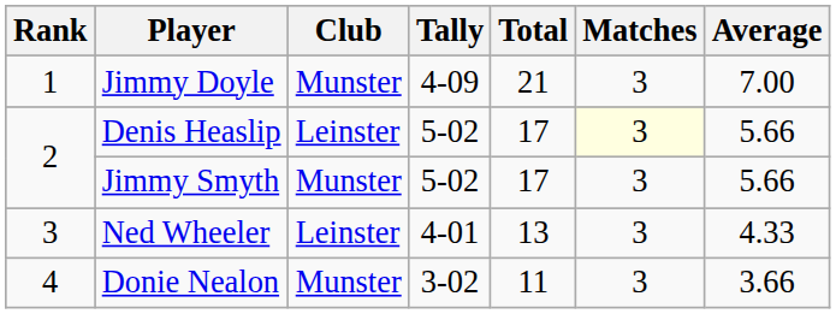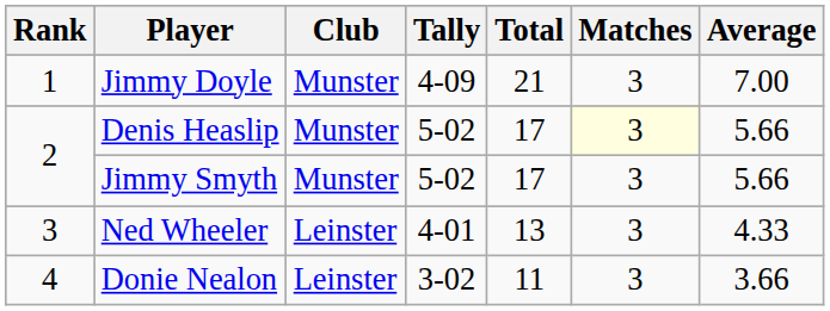 <table class="wikitable">
 <tr>
 <th>Rank</th>
 <th>Player</th>
 <th>Club</th>
 <th>Tally</th>
 <th>Total</th>
 <th>Matches</th>
 <th>Average</th>
 </tr>
 <tr>
 <td rowspan=1 align=center>1</td>
 <td><a href='#'>Jimmy Doyle</a></td>
 <td><a href='#'>Munster</a></td>
 <td align=center>4-09</td>
 <td align=center>21</td>
 <td align=center>3</td>
 <td align=center>7.00</td>
 </tr>
 <tr>
 <td rowspan=2 align=center>2</td>
 <td><a href='#'>Denis Heaslip</a></td>
-<td><a href='#'>Leinster</a></td>
+<td><a href='#'>Munster</a></td>
 <td align=center>5-02</td>
 <td align=center>17</td>
 <td align=center style="background: lightyellow;">3</td>
 <td align=center>5.66</td>
 </tr>
 <tr>
 <td><a href='#'>Jimmy Smyth</a></td>
 <td><a href='#'>Munster</a></td>
 <td align=center>5-02</td>
 <td align=center>17</td>
 <td align=center>3</td>
 <td align=center>5.66</td>
 </tr>
 <tr>
 <td rowspan=1 align=center>3</td>
 <td><a href='#'>Ned Wheeler</a></td>
 <td><a href='#'>Leinster</a></td>
 <td align=center>4-01</td>
 <td align=center>13</td>
 <td align=center>3</td>
 <td align=center>4.33</td>
 </tr>
 <tr>
 <td rowspan=1 align=center>4</td>
 <td><a href='#'>Donie Nealon</a></td>
-<td><a href='#'>Munster</a></td>
+<td><a href='#'>Leinster</a></td>
 <td align=center>3-02</td>
 <td align=center>11</td>
 <td align=center>3</td>
 <td align=center>3.66</td>
 </tr>
 </table>
